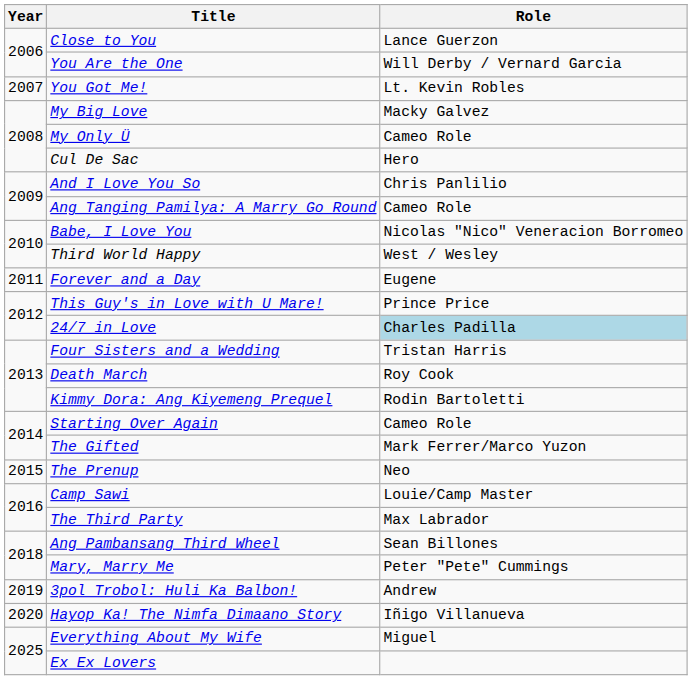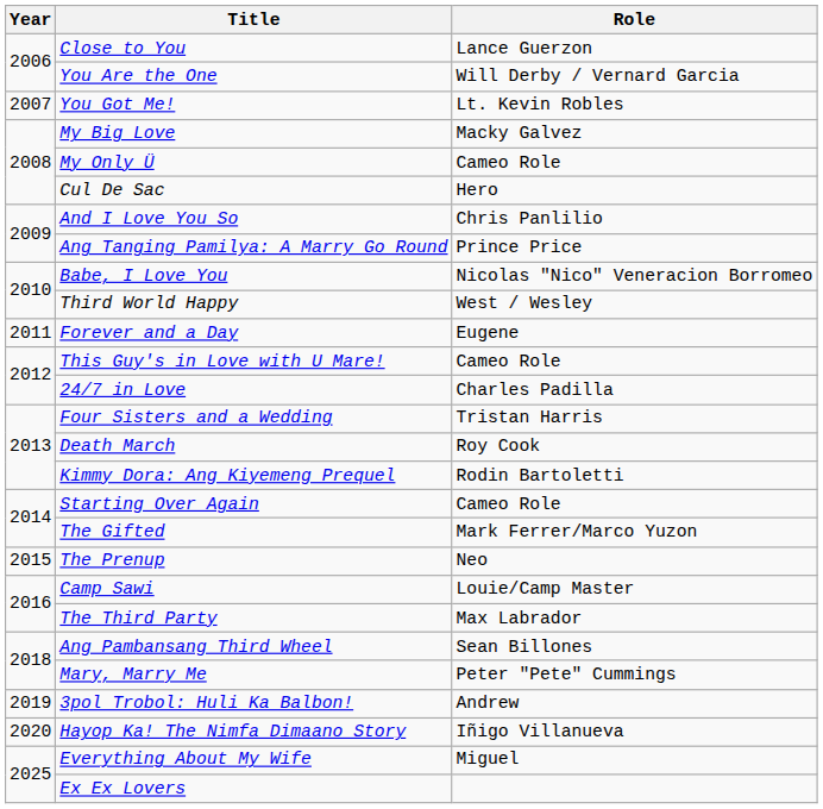 <table class="wikitable sortable">
 <tr>
 <th>Year</th>
 <th>Title</th>
 <th>Role</th>
 </tr>
 <tr>
 <td rowspan="2">2006</td>
 <td><em><a href='#'>Close to You</a></em></td>
 <td>Lance Guerzon</td>
 </tr>
 <tr>
 <td><em><a href='#'>You Are the One</a></em></td>
 <td>Will Derby / Vernard Garcia</td>
 </tr>
 <tr>
 <td>2007</td>
 <td><em><a href='#'>You Got Me!</a></em></td>
 <td>Lt. Kevin Robles</td>
 </tr>
 <tr>
 <td rowspan="3">2008</td>
 <td><em><a href='#'>My Big Love</a></em></td>
 <td>Macky Galvez</td>
 </tr>
 <tr>
 <td><em><a href='#'>My Only Ü</a></em></td>
 <td>Cameo Role</td>
 </tr>
 <tr>
 <td><em>Cul De Sac</em></td>
 <td>Hero</td>
 </tr>
 <tr>
 <td rowspan="2">2009</td>
 <td><em><a href='#'>And I Love You So</a></em></td>
 <td>Chris Panlilio</td>
 </tr>
 <tr>
 <td><em><a href='#'>Ang Tanging Pamilya: A Marry Go Round</a></em></td>
-<td>Cameo Role</td>
+<td>Prince Price</td>
 </tr>
 <tr>
 <td rowspan="2">2010</td>
 <td><em><a href='#'>Babe, I Love You</a></em></td>
 <td>Nicolas "Nico" Veneracion Borromeo</td>
 </tr>
 <tr>
 <td><em>Third World Happy</em></td>
 <td>West / Wesley</td>
 </tr>
 <tr>
 <td>2011</td>
 <td><em><a href='#'>Forever and a Day</a></em></td>
 <td>Eugene</td>
 </tr>
 <tr>
 <td rowspan="2">2012</td>
 <td><em><a href='#'>This Guy's in Love with U Mare!</a></em></td>
-<td>Prince Price</td>
+<td>Cameo Role</td>
 </tr>
 <tr>
 <td><em><a href='#'>24/7 in Love</a></em></td>
-<td style="background: lightblue;">Charles Padilla</td>
+<td>Charles Padilla</td>
 </tr>
 <tr>
 <td rowspan="3">2013</td>
 <td><em><a href='#'>Four Sisters and a Wedding</a></em></td>
 <td>Tristan Harris</td>
 </tr>
 <tr>
 <td><em><a href='#'>Death March</a></em></td>
 <td>Roy Cook</td>
 </tr>
 <tr>
 <td><em><a href='#'>Kimmy Dora: Ang Kiyemeng Prequel</a></em></td>
 <td>Rodin Bartoletti</td>
 </tr>
 <tr>
 <td rowspan="2">2014</td>
 <td><em><a href='#'>Starting Over Again</a></em></td>
 <td>Cameo Role</td>
 </tr>
 <tr>
 <td><em><a href='#'>The Gifted</a></em></td>
 <td>Mark Ferrer/Marco Yuzon</td>
 </tr>
 <tr>
 <td>2015</td>
 <td><em><a href='#'>The Prenup</a></em></td>
 <td>Neo</td>
 </tr>
 <tr>
 <td rowspan="2">2016</td>
 <td><em><a href='#'>Camp Sawi</a></em></td>
 <td>Louie/Camp Master</td>
 </tr>
 <tr>
 <td><em><a href='#'>The Third Party</a></em></td>
 <td>Max Labrador</td>
 </tr>
 <tr>
 <td rowspan="2">2018</td>
 <td><em><a href='#'>Ang Pambansang Third Wheel</a></em></td>
 <td>Sean Billones</td>
 </tr>
 <tr>
 <td><em><a href='#'>Mary, Marry Me</a></em></td>
 <td>Peter "Pete" Cummings</td>
 </tr>
 <tr>
 <td>2019</td>
 <td><em><a href='#'>3pol Trobol: Huli Ka Balbon!</a></em></td>
 <td>Andrew</td>
 </tr>
 <tr>
 <td>2020</td>
 <td><em><a href='#'>Hayop Ka! The Nimfa Dimaano Story</a></em></td>
 <td>Iñigo Villanueva</td>
 </tr>
 <tr>
 <td rowspan="2">2025</td>
 <td><em><a href='#'>Everything About My Wife</a></em></td>
 <td>Miguel</td>
 </tr>
 <tr>
 <td><em><a href='#'>Ex Ex Lovers</a></em></td>
 <td></td>
 </tr>
 </table>
